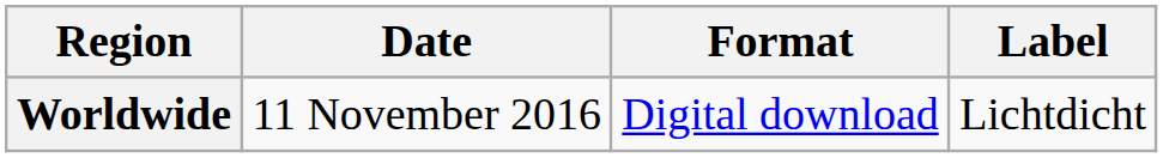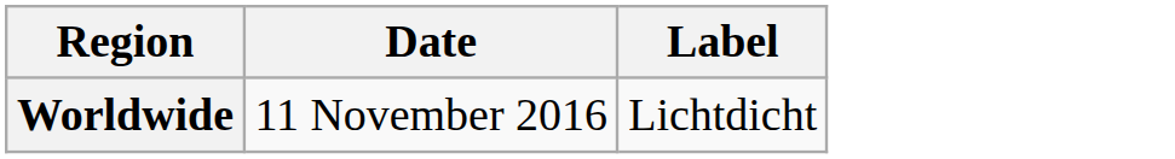 <table class="wikitable plainrowheaders">
 <tr>
 <th scope="col">Region</th>
 <th scope="col">Date</th>
-<th scope="col">Format</th>
 <th scope="col">Label</th>
 </tr>
 <tr>
 <th scope="row">Worldwide</th>
 <td>11 November 2016</td>
-<td><a href='#'>Digital download</a></td>
 <td>Lichtdicht</td>
 </tr>
 </table>
